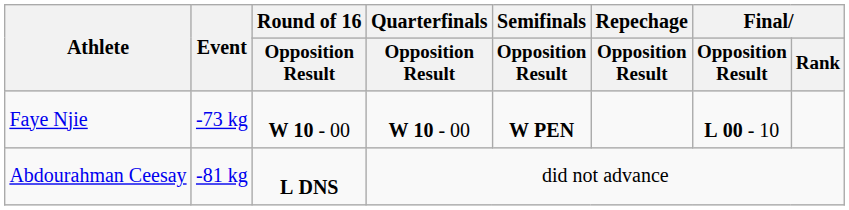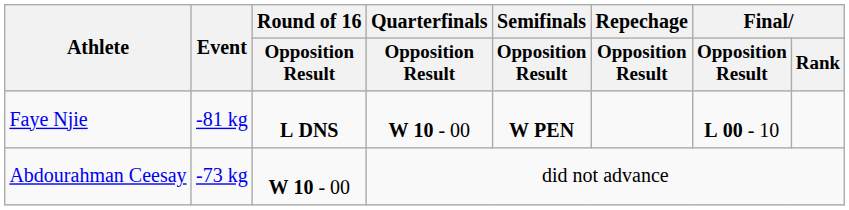 <table class="wikitable" style="font-size:90%;">
 <tr>
 <th rowspan=2>Athlete</th>
 <th rowspan=2>Event</th>
 <th>Round of 16</th>
 <th>Quarterfinals</th>
 <th>Semifinals</th>
 <th>Repechage</th>
 <th colspan=2>Final/</th>
 </tr>
 <tr style="font-size:95%">
 <th>Opposition<br>Result</th>
 <th>Opposition<br>Result</th>
 <th>Opposition<br>Result</th>
 <th>Opposition<br>Result</th>
 <th>Opposition<br>Result</th>
 <th>Rank</th>
 </tr>
 <tr align=center>
 <td align=left><a href='#'>Faye Njie</a></td>
-<td align=left><a href='#'>-73 kg</a></td>
-<td><br><strong>W</strong> <strong>10</strong> - 00</td>
+<td align=left><a href='#'>-81 kg</a></td>
+<td><br><strong>L</strong> <strong>DNS</strong></td>
 <td><br><strong>W</strong> <strong>10</strong> - 00</td>
 <td><br><strong>W</strong> <strong>PEN</strong></td>
 <td></td>
 <td><br><strong>L</strong> <strong>00</strong> - 10</td>
 <td></td>
 </tr>
 <tr align=center>
 <td align=left><a href='#'>Abdourahman Ceesay</a></td>
-<td align=left><a href='#'>-81 kg</a></td>
-<td><br><strong>L</strong> <strong>DNS</strong></td>
+<td align=left><a href='#'>-73 kg</a></td>
+<td><br><strong>W</strong> <strong>10</strong> - 00</td>
 <td colspan=5>did not advance</td>
 </tr>
 </table>
